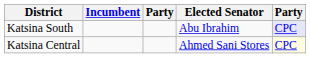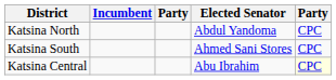 <table class="sortable wikitable" style="font-size:95%;line-height:14px;">
 <tr>
 <th class="unsortable">District</th>
 <th class="unsortable"><a href='#'>Incumbent</a></th>
 <th>Party</th>
 <th class="unsortable">Elected Senator</th>
 <th>Party</th>
 </tr>
 <tr>
+<td>Katsina North</td>
+<td></td>
+<td></td>
+<td><a href='#'>Abdul Yandoma</a></td>
+<td><a href='#'>CPC</a></td>
+</tr>
+<tr>
 <td>Katsina South</td>
 <td></td>
 <td></td>
-<td><a href='#'>Abu Ibrahim</a></td>
-<td style="background: lavender;"><a href='#'>CPC</a></td>
+<td><a href='#'>Ahmed Sani Stores</a></td>
+<td><a href='#'>CPC</a></td>
 </tr>
 <tr>
 <td>Katsina Central</td>
 <td></td>
 <td></td>
-<td><a href='#'>Ahmed Sani Stores</a></td>
+<td><a href='#'>Abu Ibrahim</a></td>
 <td style="background: lightyellow;"><a href='#'>CPC</a></td>
 </tr>
 </table>
